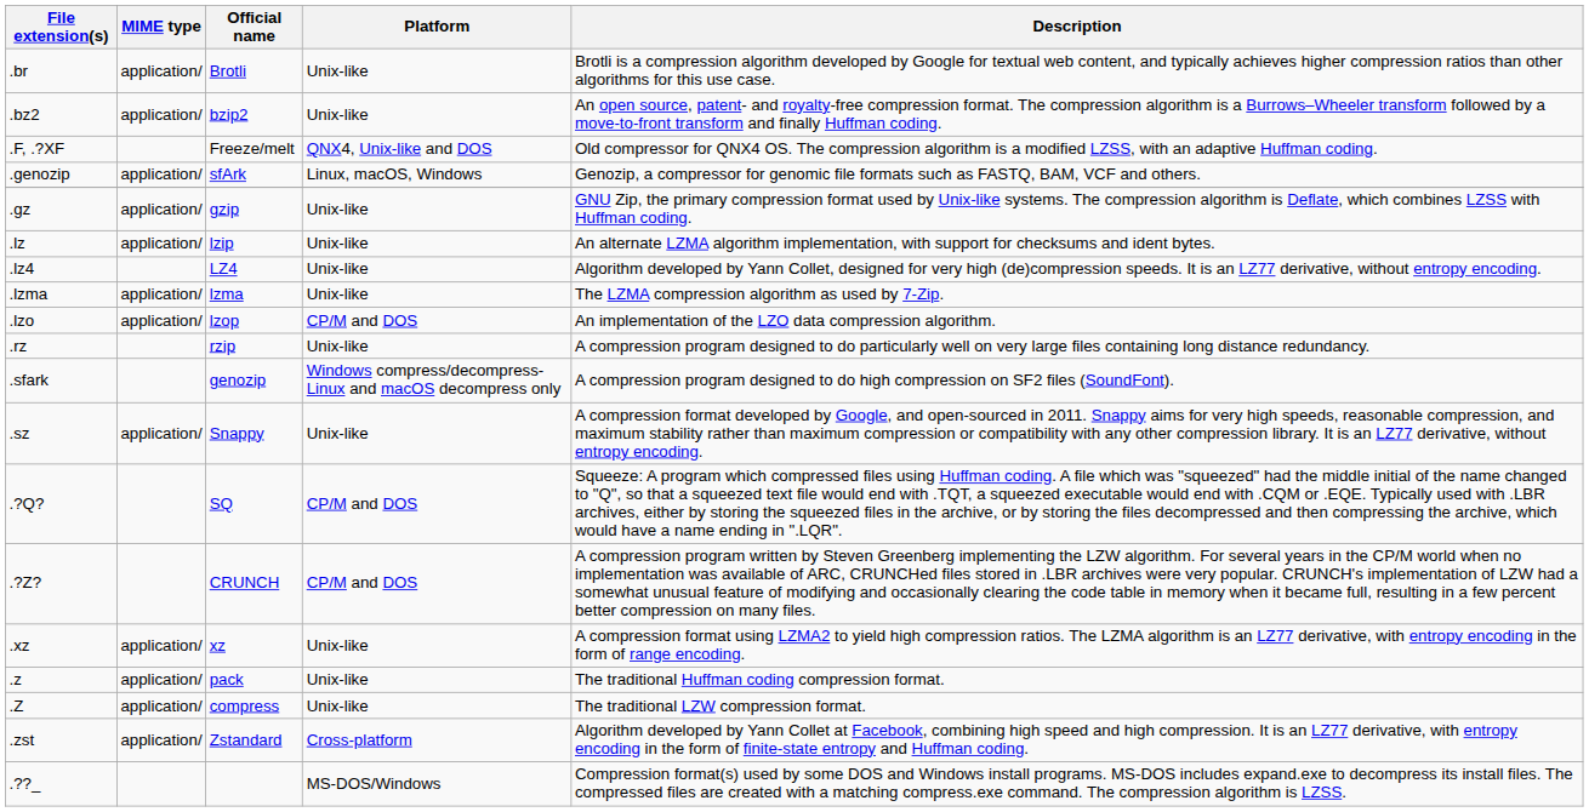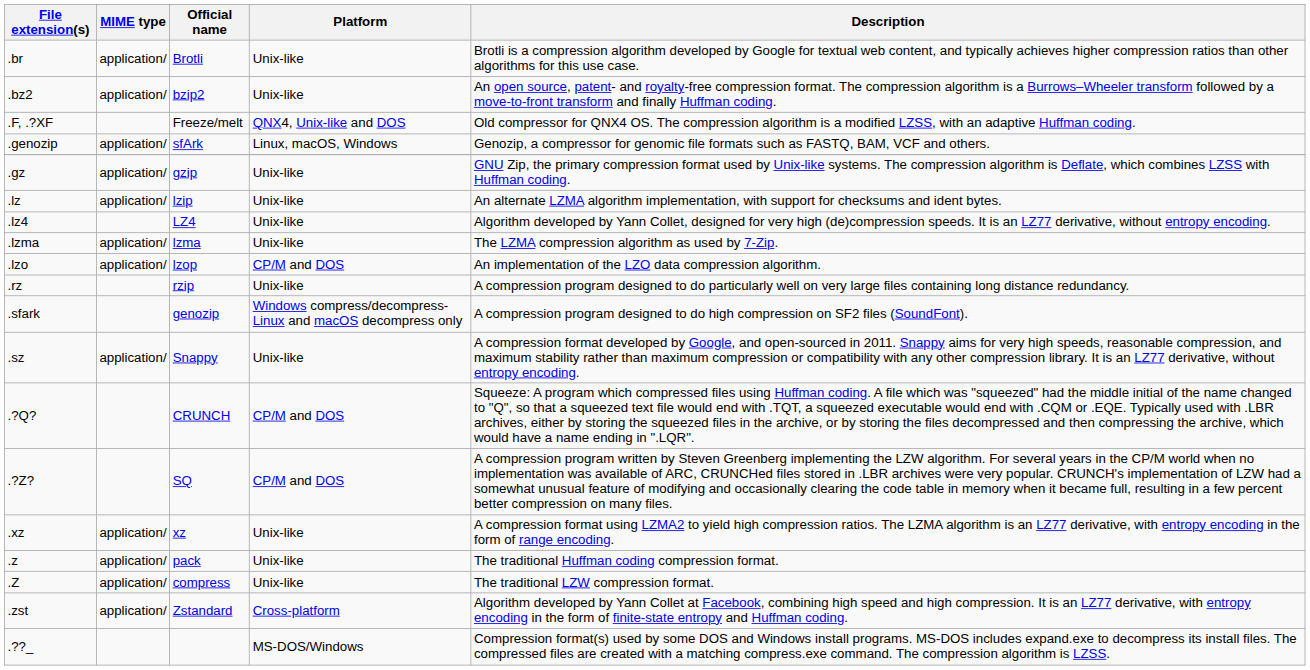 <table class="wikitable">
 <tr>
 <th><a href='#'>File extension</a>(s)</th>
 <th><a href='#'>MIME</a> type</th>
 <th>Official name</th>
 <th>Platform</th>
 <th>Description</th>
 </tr>
 <tr>
 <td>.br</td>
 <td>application/</td>
 <td><a href='#'>Brotli</a></td>
 <td>Unix-like</td>
 <td>Brotli is a compression algorithm developed by Google for textual web content, and typically achieves higher compression ratios than other algorithms for this use case.</td>
 </tr>
 <tr>
 <td>.bz2</td>
 <td>application/</td>
 <td><a href='#'>bzip2</a></td>
 <td>Unix-like</td>
 <td>An <a href='#'>open source</a>, <a href='#'>patent</a>- and <a href='#'>royalty</a>-free compression format. The compression algorithm is a <a href='#'>Burrows–Wheeler transform</a> followed by a <a href='#'>move-to-front transform</a> and finally <a href='#'>Huffman coding</a>.</td>
 </tr>
 <tr>
 <td>.F, .?XF</td>
 <td></td>
 <td>Freeze/melt</td>
 <td><a href='#'>QNX</a>4, <a href='#'>Unix-like</a> and <a href='#'>DOS</a></td>
 <td>Old compressor for QNX4 OS. The compression algorithm is a modified <a href='#'>LZSS</a>, with an adaptive <a href='#'>Huffman coding</a>.</td>
 </tr>
 <tr>
 <td>.genozip</td>
 <td>application/</td>
 <td><a href='#'>sfArk</a></td>
 <td>Linux, macOS, Windows</td>
 <td>Genozip, a compressor for genomic file formats such as FASTQ, BAM, VCF and others.</td>
 </tr>
 <tr>
 </tr>
 <tr>
 <td>.gz</td>
 <td>application/</td>
 <td><a href='#'>gzip</a></td>
 <td>Unix-like</td>
 <td><a href='#'>GNU</a> Zip, the primary compression format used by <a href='#'>Unix-like</a> systems. The compression algorithm is <a href='#'>Deflate</a>, which combines <a href='#'>LZSS</a> with <a href='#'>Huffman coding</a>.</td>
 </tr>
 <tr>
 <td>.lz</td>
 <td>application/</td>
 <td><a href='#'>lzip</a></td>
 <td>Unix-like</td>
 <td>An alternate <a href='#'>LZMA</a> algorithm implementation, with support for checksums and ident bytes.</td>
 </tr>
 <tr>
 <td>.lz4</td>
 <td></td>
 <td><a href='#'>LZ4</a></td>
 <td>Unix-like</td>
 <td>Algorithm developed by Yann Collet, designed for very high (de)compression speeds. It is an <a href='#'>LZ77</a> derivative, without <a href='#'>entropy encoding</a>.</td>
 </tr>
 <tr>
 <td>.lzma</td>
 <td>application/</td>
 <td><a href='#'>lzma</a></td>
 <td>Unix-like</td>
 <td>The <a href='#'>LZMA</a> compression algorithm as used by <a href='#'>7-Zip</a>.</td>
 </tr>
 <tr>
 <td>.lzo</td>
 <td>application/</td>
 <td><a href='#'>lzop</a></td>
 <td><a href='#'>CP/M</a> and <a href='#'>DOS</a></td>
 <td>An implementation of the <a href='#'>LZO</a> data compression algorithm.</td>
 </tr>
 <tr>
 <td>.rz</td>
 <td></td>
 <td><a href='#'>rzip</a></td>
 <td>Unix-like</td>
 <td>A compression program designed to do particularly well on very large files containing long distance redundancy.</td>
 </tr>
 <tr>
 <td>.sfark</td>
 <td></td>
 <td><a href='#'>genozip</a></td>
 <td><a href='#'>Windows</a> compress/decompress- <a href='#'>Linux</a> and <a href='#'>macOS</a> decompress only</td>
 <td>A compression program designed to do high compression on SF2 files (<a href='#'>SoundFont</a>).</td>
 </tr>
 <tr>
 <td>.sz</td>
 <td>application/</td>
 <td><a href='#'>Snappy</a></td>
 <td>Unix-like</td>
 <td>A compression format developed by <a href='#'>Google</a>, and open-sourced in 2011. <a href='#'>Snappy</a> aims for very high speeds, reasonable compression, and maximum stability rather than maximum compression or compatibility with any other compression library. It is an <a href='#'>LZ77</a> derivative, without <a href='#'>entropy encoding</a>.</td>
 </tr>
 <tr>
 <td>.?Q?</td>
 <td></td>
-<td><a href='#'>SQ</a></td>
+<td><a href='#'>CRUNCH</a></td>
 <td><a href='#'>CP/M</a> and <a href='#'>DOS</a></td>
 <td>Squeeze: A program which compressed files using <a href='#'>Huffman coding</a>.  A file which was "squeezed" had the middle initial of the name changed to "Q", so that a squeezed text file would end with .TQT, a squeezed executable would end with .CQM or .EQE.  Typically used with .LBR archives, either by storing the squeezed files in the archive, or by storing the files decompressed and then compressing the archive, which would have a name ending in ".LQR".</td>
 </tr>
 <tr>
 <td>.?Z?</td>
 <td></td>
-<td><a href='#'>CRUNCH</a></td>
+<td><a href='#'>SQ</a></td>
 <td><a href='#'>CP/M</a> and <a href='#'>DOS</a></td>
 <td>A compression program written by Steven Greenberg implementing the LZW algorithm. For several years in the CP/M world when no implementation was available of ARC, CRUNCHed files stored in .LBR archives were very popular. CRUNCH's implementation of LZW had a somewhat unusual feature of modifying and occasionally clearing the code table in memory when it became full, resulting in a few percent better compression on many files.</td>
 </tr>
 <tr>
 <td>.xz</td>
 <td>application/</td>
 <td><a href='#'>xz</a></td>
 <td>Unix-like</td>
 <td>A compression format using <a href='#'>LZMA2</a> to yield high compression ratios. The LZMA algorithm is an <a href='#'>LZ77</a> derivative, with <a href='#'>entropy encoding</a> in the form of <a href='#'>range encoding</a>.</td>
 </tr>
 <tr>
 <td>.z</td>
 <td>application/</td>
 <td><a href='#'>pack</a></td>
 <td>Unix-like</td>
 <td>The traditional <a href='#'>Huffman coding</a> compression format.</td>
 </tr>
 <tr>
 <td>.Z</td>
 <td>application/</td>
 <td><a href='#'>compress</a></td>
 <td>Unix-like</td>
 <td>The traditional <a href='#'>LZW</a> compression format.</td>
 </tr>
 <tr>
 <td>.zst</td>
 <td>application/</td>
 <td><a href='#'>Zstandard</a></td>
 <td><a href='#'>Cross-platform</a></td>
 <td>Algorithm developed by Yann Collet at <a href='#'>Facebook</a>, combining high speed and high compression. It is an <a href='#'>LZ77</a> derivative, with <a href='#'>entropy encoding</a> in the form of <a href='#'>finite-state entropy</a> and <a href='#'>Huffman coding</a>.</td>
 </tr>
 <tr>
 <td>.??_</td>
 <td></td>
 <td></td>
 <td>MS-DOS/Windows</td>
 <td>Compression format(s) used by some DOS and Windows install programs. MS-DOS includes expand.exe to decompress its install files.  The compressed files are created with a matching compress.exe command. The compression algorithm is <a href='#'>LZSS</a>.</td>
 </tr>
 </table>
